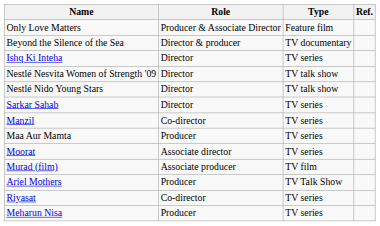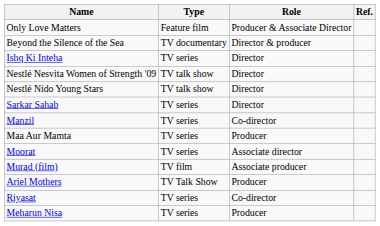 <table class="wikitable">
 <tr>
 <th>Name</th>
+<th>Type</th>
 <th>Role</th>
-<th>Type</th>
 <th>Ref.</th>
 </tr>
 <tr>
 <td>Only Love Matters</td>
+<td>Feature film</td>
 <td>Producer & Associate Director</td>
-<td>Feature film</td>
 <td></td>
 </tr>
 <tr>
 <td>Beyond the Silence of the Sea</td>
+<td>TV documentary</td>
 <td>Director & producer</td>
-<td>TV documentary</td>
 <td></td>
 </tr>
 <tr>
 <td><a href='#'>Ishq Ki Inteha</a></td>
+<td>TV series</td>
 <td>Director</td>
-<td>TV series</td>
 <td></td>
 </tr>
 <tr>
 <td>Nestlé Nesvita Women of Strength '09</td>
+<td>TV talk show</td>
 <td>Director</td>
-<td>TV talk show</td>
 <td></td>
 </tr>
 <tr>
 <td>Nestlé Nido Young Stars</td>
+<td>TV talk show</td>
 <td>Director</td>
-<td>TV talk show</td>
 <td></td>
 </tr>
 <tr>
 <td><a href='#'>Sarkar Sahab</a></td>
+<td>TV series</td>
 <td>Director</td>
-<td>TV series</td>
 <td></td>
 </tr>
 <tr>
 <td><a href='#'>Manzil</a></td>
+<td>TV series</td>
 <td>Co-director</td>
-<td>TV series</td>
 <td></td>
 </tr>
 <tr>
 <td>Maa Aur Mamta</td>
+<td>TV series</td>
 <td>Producer</td>
-<td>TV series</td>
 <td></td>
 </tr>
 <tr>
 <td><a href='#'>Moorat</a></td>
+<td>TV series</td>
 <td>Associate director</td>
-<td>TV series</td>
 <td></td>
 </tr>
 <tr>
 <td><a href='#'>Murad (film)</a></td>
+<td>TV film</td>
 <td>Associate producer</td>
-<td>TV film</td>
 <td></td>
 </tr>
 <tr>
 <td><a href='#'>Ariel Mothers</a></td>
+<td>TV Talk Show</td>
 <td>Producer</td>
-<td>TV Talk Show</td>
 <td></td>
 </tr>
 <tr>
 <td><a href='#'>Riyasat</a></td>
+<td>TV series</td>
 <td>Co-director</td>
-<td>TV series</td>
 <td></td>
 </tr>
 <tr>
 <td><a href='#'>Meharun Nisa</a></td>
+<td>TV series</td>
 <td>Producer</td>
-<td>TV series</td>
 <td></td>
 </tr>
 </table>
